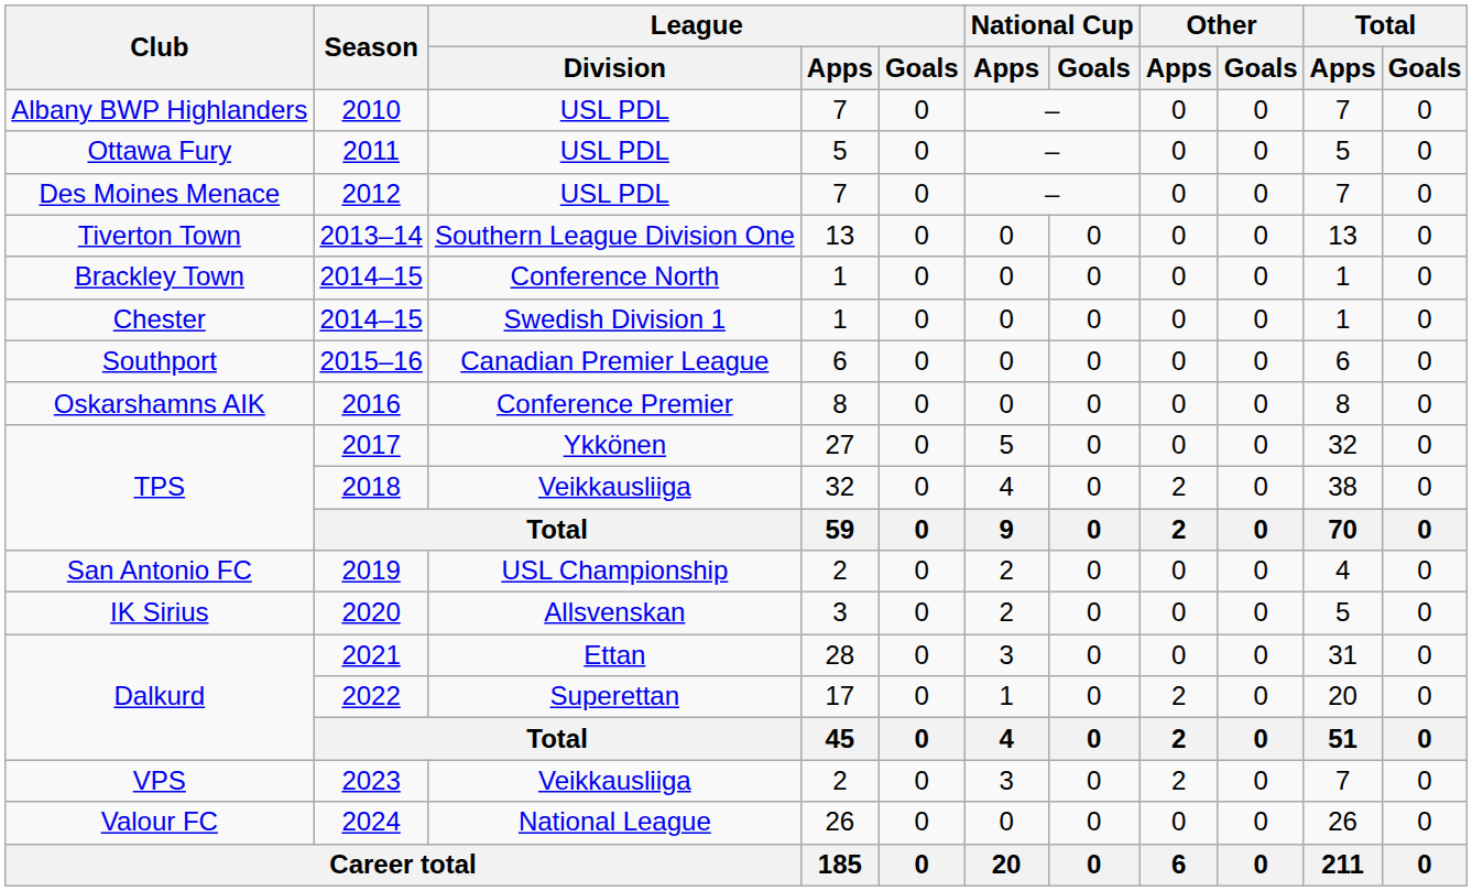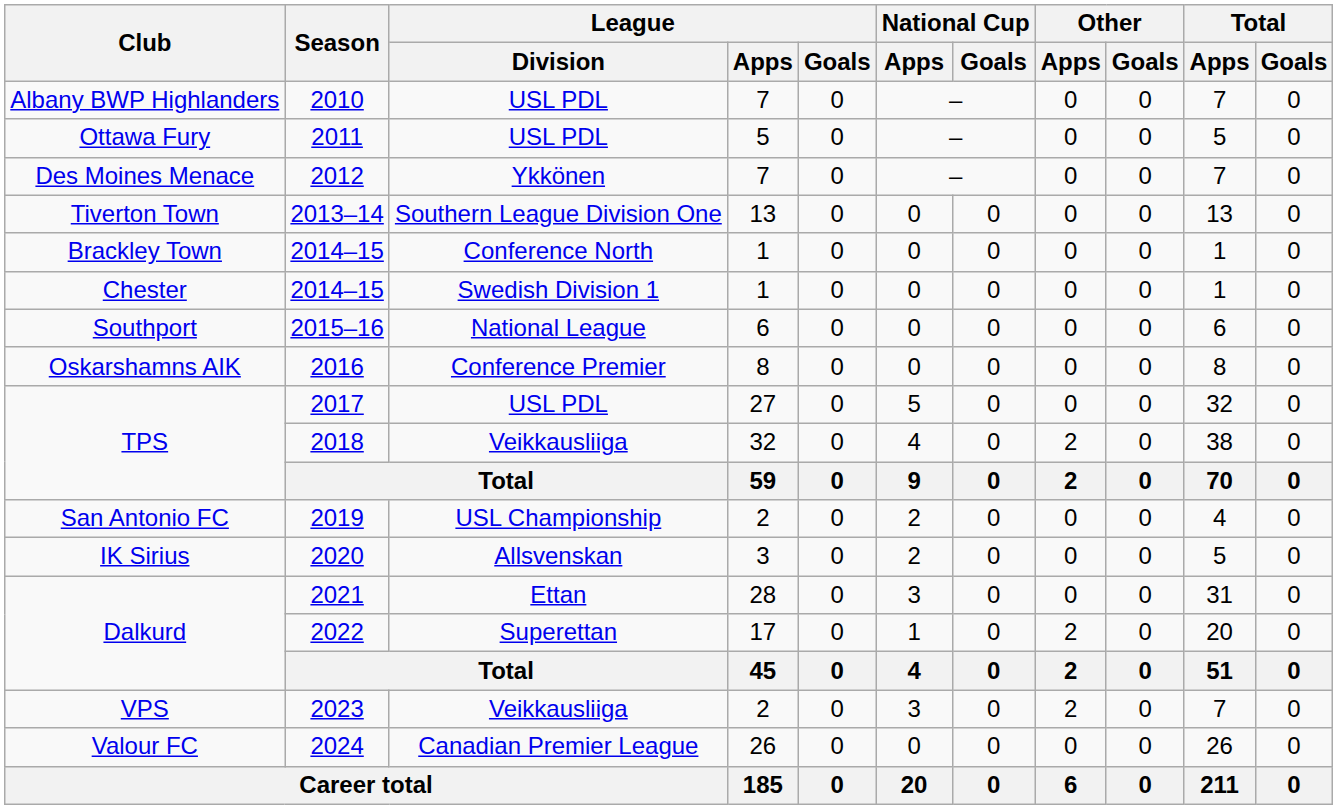 <table class="wikitable" style="text-align:center">
 <tr>
 <th rowspan="2">Club</th>
 <th rowspan="2">Season</th>
 <th colspan="3">League</th>
 <th colspan="2">National Cup</th>
 <th colspan="2">Other</th>
 <th colspan="2">Total</th>
 </tr>
 <tr>
 <th>Division</th>
 <th>Apps</th>
 <th>Goals</th>
 <th>Apps</th>
 <th>Goals</th>
 <th>Apps</th>
 <th>Goals</th>
 <th>Apps</th>
 <th>Goals</th>
 </tr>
 <tr>
 <td><a href='#'>Albany BWP Highlanders</a></td>
 <td><a href='#'>2010</a></td>
 <td><a href='#'>USL PDL</a></td>
 <td>7</td>
 <td>0</td>
 <td colspan="2">–</td>
 <td>0</td>
 <td>0</td>
 <td>7</td>
 <td>0</td>
 </tr>
 <tr>
 <td><a href='#'>Ottawa Fury</a></td>
 <td><a href='#'>2011</a></td>
 <td><a href='#'>USL PDL</a></td>
 <td>5</td>
 <td>0</td>
 <td colspan="2">–</td>
 <td>0</td>
 <td>0</td>
 <td>5</td>
 <td>0</td>
 </tr>
 <tr>
 <td><a href='#'>Des Moines Menace</a></td>
 <td><a href='#'>2012</a></td>
-<td><a href='#'>USL PDL</a></td>
+<td><a href='#'>Ykkönen</a></td>
 <td>7</td>
 <td>0</td>
 <td colspan="2">–</td>
 <td>0</td>
 <td>0</td>
 <td>7</td>
 <td>0</td>
 </tr>
 <tr>
 <td><a href='#'>Tiverton Town</a></td>
 <td><a href='#'>2013–14</a></td>
 <td><a href='#'>Southern League Division One</a></td>
 <td>13</td>
 <td>0</td>
 <td>0</td>
 <td>0</td>
 <td>0</td>
 <td>0</td>
 <td>13</td>
 <td>0</td>
 </tr>
 <tr>
 <td><a href='#'>Brackley Town</a></td>
 <td><a href='#'>2014–15</a></td>
 <td><a href='#'>Conference North</a></td>
 <td>1</td>
 <td>0</td>
 <td>0</td>
 <td>0</td>
 <td>0</td>
 <td>0</td>
 <td>1</td>
 <td>0</td>
 </tr>
 <tr>
 <td><a href='#'>Chester</a></td>
 <td><a href='#'>2014–15</a></td>
 <td><a href='#'>Swedish Division 1</a></td>
 <td>1</td>
 <td>0</td>
 <td>0</td>
 <td>0</td>
 <td>0</td>
 <td>0</td>
 <td>1</td>
 <td>0</td>
 </tr>
 <tr>
 <td><a href='#'>Southport</a></td>
 <td><a href='#'>2015–16</a></td>
-<td><a href='#'>Canadian Premier League</a></td>
+<td><a href='#'>National League</a></td>
 <td>6</td>
 <td>0</td>
 <td>0</td>
 <td>0</td>
 <td>0</td>
 <td>0</td>
 <td>6</td>
 <td>0</td>
 </tr>
 <tr>
 <td><a href='#'>Oskarshamns AIK</a></td>
 <td><a href='#'>2016</a></td>
 <td><a href='#'>Conference Premier</a></td>
 <td>8</td>
 <td>0</td>
 <td>0</td>
 <td>0</td>
 <td>0</td>
 <td>0</td>
 <td>8</td>
 <td>0</td>
 </tr>
 <tr>
 <td rowspan=3><a href='#'>TPS</a></td>
 <td><a href='#'>2017</a></td>
-<td><a href='#'>Ykkönen</a></td>
+<td><a href='#'>USL PDL</a></td>
 <td>27</td>
 <td>0</td>
 <td>5</td>
 <td>0</td>
 <td>0</td>
 <td>0</td>
 <td>32</td>
 <td>0</td>
 </tr>
 <tr>
 <td><a href='#'>2018</a></td>
 <td><a href='#'>Veikkausliiga</a></td>
 <td>32</td>
 <td>0</td>
 <td>4</td>
 <td>0</td>
 <td>2</td>
 <td>0</td>
 <td>38</td>
 <td>0</td>
 </tr>
 <tr>
 <th colspan="2">Total</th>
 <th>59</th>
 <th>0</th>
 <th>9</th>
 <th>0</th>
 <th>2</th>
 <th>0</th>
 <th>70</th>
 <th>0</th>
 </tr>
 <tr>
 <td><a href='#'>San Antonio FC</a></td>
 <td><a href='#'>2019</a></td>
 <td><a href='#'>USL Championship</a></td>
 <td>2</td>
 <td>0</td>
 <td>2</td>
 <td>0</td>
 <td>0</td>
 <td>0</td>
 <td>4</td>
 <td>0</td>
 </tr>
 <tr>
 <td><a href='#'>IK Sirius</a></td>
 <td><a href='#'>2020</a></td>
 <td><a href='#'>Allsvenskan</a></td>
 <td>3</td>
 <td>0</td>
 <td>2</td>
 <td>0</td>
 <td>0</td>
 <td>0</td>
 <td>5</td>
 <td>0</td>
 </tr>
 <tr>
 <td rowspan=3><a href='#'>Dalkurd</a></td>
 <td><a href='#'>2021</a></td>
 <td><a href='#'>Ettan</a></td>
 <td>28</td>
 <td>0</td>
 <td>3</td>
 <td>0</td>
 <td>0</td>
 <td>0</td>
 <td>31</td>
 <td>0</td>
 </tr>
 <tr>
 <td><a href='#'>2022</a></td>
 <td><a href='#'>Superettan</a></td>
 <td>17</td>
 <td>0</td>
 <td>1</td>
 <td>0</td>
 <td>2</td>
 <td>0</td>
 <td>20</td>
 <td>0</td>
 </tr>
 <tr>
 <th colspan="2">Total</th>
 <th>45</th>
 <th>0</th>
 <th>4</th>
 <th>0</th>
 <th>2</th>
 <th>0</th>
 <th>51</th>
 <th>0</th>
 </tr>
 <tr>
 <td><a href='#'>VPS</a></td>
 <td><a href='#'>2023</a></td>
 <td><a href='#'>Veikkausliiga</a></td>
 <td>2</td>
 <td>0</td>
 <td>3</td>
 <td>0</td>
 <td>2</td>
 <td>0</td>
 <td>7</td>
 <td>0</td>
 </tr>
 <tr>
 <td><a href='#'>Valour FC</a></td>
 <td><a href='#'>2024</a></td>
-<td><a href='#'>National League</a></td>
+<td><a href='#'>Canadian Premier League</a></td>
 <td>26</td>
 <td>0</td>
 <td>0</td>
 <td>0</td>
 <td>0</td>
 <td>0</td>
 <td>26</td>
 <td>0</td>
 </tr>
 <tr>
 <th colspan="3">Career total</th>
 <th>185</th>
 <th>0</th>
 <th>20</th>
 <th>0</th>
 <th>6</th>
 <th>0</th>
 <th>211</th>
 <th>0</th>
 </tr>
 </table>
